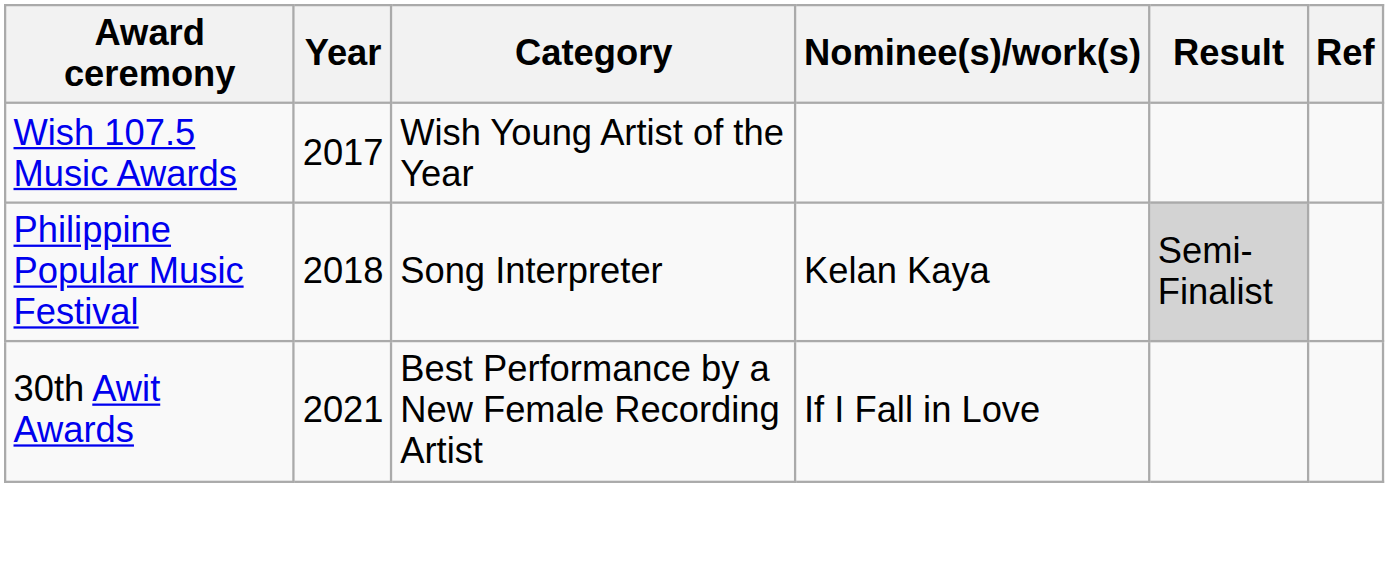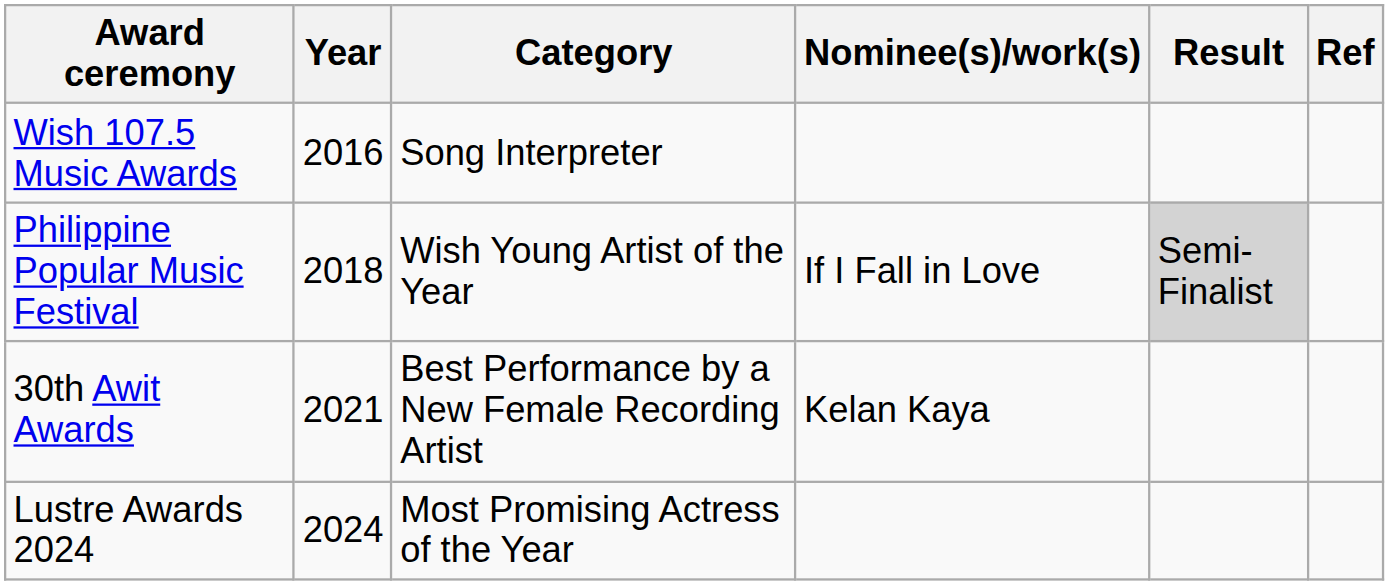 <table class="wikitable sortable">
 <tr>
 <th>Award ceremony</th>
 <th>Year</th>
 <th>Category</th>
 <th>Nominee(s)/work(s)</th>
 <th>Result</th>
 <th>Ref</th>
 </tr>
 <tr>
 <td><a href='#'>Wish 107.5 Music Awards</a></td>
-<td>2017</td>
-<td>Wish Young Artist of the Year</td>
+<td>2016</td>
+<td>Song Interpreter</td>
 <td></td>
 <td></td>
 <td align="center"></td>
 </tr>
 <tr>
 <td><a href='#'>Philippine Popular Music Festival</a></td>
 <td>2018</td>
-<td>Song Interpreter</td>
-<td>Kelan Kaya</td>
+<td>Wish Young Artist of the Year</td>
+<td>If I Fall in Love</td>
 <td style="background: lightgrey;">Semi-Finalist</td>
 <td align="center"></td>
 </tr>
 <tr>
 <td>30th <a href='#'>Awit Awards</a></td>
 <td>2021</td>
 <td>Best Performance by a New Female Recording Artist</td>
-<td>If I Fall in Love</td>
+<td>Kelan Kaya</td>
+<td></td>
+<td align="center"></td>
+</tr>
+<tr>
+<td>Lustre Awards 2024</td>
+<td>2024</td>
+<td>Most Promising Actress of the Year</td>
+<td></td>
 <td></td>
 <td align="center"></td>
 </tr>
 </table>
